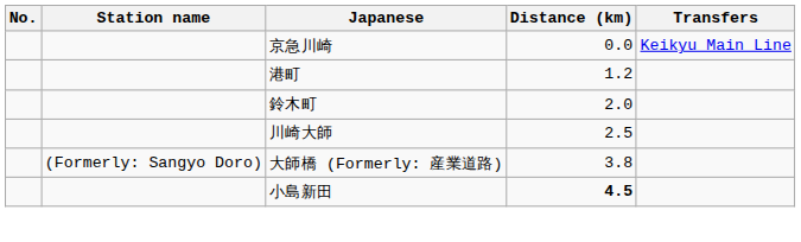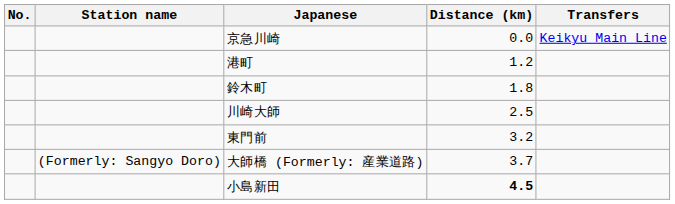 <table class=wikitable>
 <tr>
 <th>No.</th>
 <th>Station name</th>
 <th>Japanese</th>
 <th>Distance (km)</th>
 <th>Transfers</th>
 </tr>
 <tr>
 <td></td>
 <td></td>
 <td>京急川崎</td>
 <td align=right>0.0</td>
 <td> <a href='#'>Keikyu Main Line</a></td>
 </tr>
 <tr>
 <td></td>
 <td></td>
 <td>港町</td>
 <td align=right>1.2</td>
 <td> </td>
 </tr>
 <tr>
 <td></td>
 <td></td>
 <td>鈴木町</td>
-<td align=right>2.0</td>
+<td align=right>1.8</td>
 <td> </td>
 </tr>
 <tr>
 <td></td>
 <td></td>
 <td>川崎大師</td>
 <td align=right>2.5</td>
 <td> </td>
 </tr>
 <tr>
 <td></td>
+<td></td>
+<td>東門前</td>
+<td align=right>3.2</td>
+<td> </td>
+</tr>
+<tr>
+<td></td>
 <td> (Formerly: Sangyo Doro)</td>
 <td>大師橋 (Formerly: 産業道路)</td>
-<td align=right>3.8</td>
+<td align=right>3.7</td>
 <td> </td>
 </tr>
 <tr>
 <td></td>
 <td></td>
 <td>小島新田</td>
 <td align=right><strong>4.5</strong></td>
 <td> </td>
 </tr>
 </table>
